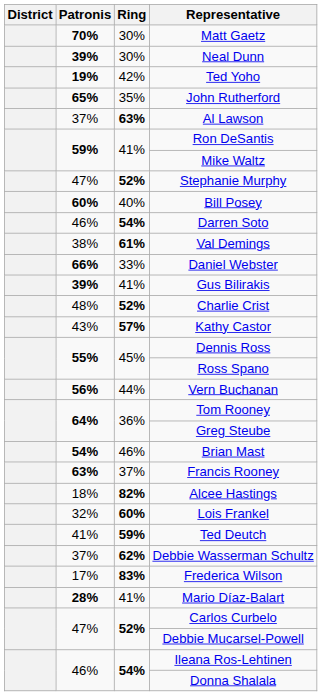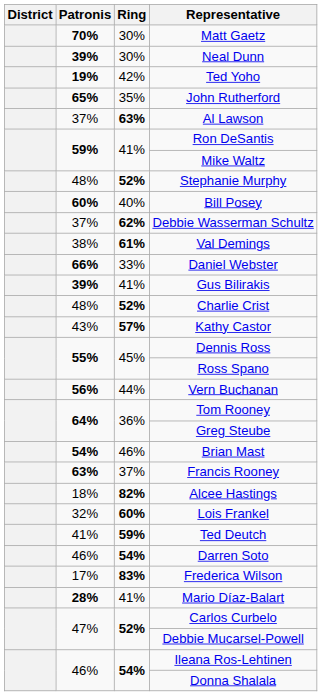 <table class=wikitable>
 <tr>
 <th>District</th>
 <th>Patronis</th>
 <th>Ring</th>
 <th>Representative</th>
 </tr>
 <tr align=center>
 <th></th>
 <td><strong>70%</strong></td>
 <td>30%</td>
 <td><a href='#'>Matt Gaetz</a></td>
 </tr>
 <tr align=center>
 <th></th>
 <td><strong>39%</strong></td>
 <td>30%</td>
 <td><a href='#'>Neal Dunn</a></td>
 </tr>
 <tr align=center>
 <th></th>
 <td><strong>19%</strong></td>
 <td>42%</td>
 <td><a href='#'>Ted Yoho</a></td>
 </tr>
 <tr align=center>
 <th></th>
 <td><strong>65%</strong></td>
 <td>35%</td>
 <td><a href='#'>John Rutherford</a></td>
 </tr>
 <tr align=center>
 <th></th>
 <td>37%</td>
 <td><strong>63%</strong></td>
 <td><a href='#'>Al Lawson</a></td>
 </tr>
 <tr align=center>
 <th rowspan=2 ></th>
 <td rowspan=2><strong>59%</strong></td>
 <td rowspan=2>41%</td>
 <td><a href='#'>Ron DeSantis</a></td>
 </tr>
 <tr align=center>
 <td><a href='#'>Mike Waltz</a></td>
 </tr>
 <tr align=center>
 <th></th>
-<td>47%</td>
+<td>48%</td>
 <td><strong>52%</strong></td>
 <td><a href='#'>Stephanie Murphy</a></td>
 </tr>
 <tr align=center>
 <th></th>
 <td><strong>60%</strong></td>
 <td>40%</td>
 <td><a href='#'>Bill Posey</a></td>
 </tr>
 <tr align=center>
 <th></th>
-<td>46%</td>
-<td><strong>54%</strong></td>
-<td><a href='#'>Darren Soto</a></td>
+<td>37%</td>
+<td><strong>62%</strong></td>
+<td><a href='#'>Debbie Wasserman Schultz</a></td>
 </tr>
 <tr align=center>
 <th></th>
 <td>38%</td>
 <td><strong>61%</strong></td>
 <td><a href='#'>Val Demings</a></td>
 </tr>
 <tr align=center>
 <th></th>
 <td><strong>66%</strong></td>
 <td>33%</td>
 <td><a href='#'>Daniel Webster</a></td>
 </tr>
 <tr align=center>
 <th></th>
 <td><strong>39%</strong></td>
 <td>41%</td>
 <td><a href='#'>Gus Bilirakis</a></td>
 </tr>
 <tr align=center>
 <th></th>
 <td>48%</td>
 <td><strong>52%</strong></td>
 <td><a href='#'>Charlie Crist</a></td>
 </tr>
 <tr align=center>
 <th></th>
 <td>43%</td>
 <td><strong>57%</strong></td>
 <td><a href='#'>Kathy Castor</a></td>
 </tr>
 <tr align=center>
 <th rowspan=2 ></th>
 <td rowspan=2><strong>55%</strong></td>
 <td rowspan=2>45%</td>
 <td><a href='#'>Dennis Ross</a></td>
 </tr>
 <tr align=center>
 <td><a href='#'>Ross Spano</a></td>
 </tr>
 <tr align=center>
 <th></th>
 <td><strong>56%</strong></td>
 <td>44%</td>
 <td><a href='#'>Vern Buchanan</a></td>
 </tr>
 <tr align=center>
 <th rowspan=2 ></th>
 <td rowspan=2><strong>64%</strong></td>
 <td rowspan=2>36%</td>
 <td><a href='#'>Tom Rooney</a></td>
 </tr>
 <tr align=center>
 <td><a href='#'>Greg Steube</a></td>
 </tr>
 <tr align=center>
 <th></th>
 <td><strong>54%</strong></td>
 <td>46%</td>
 <td><a href='#'>Brian Mast</a></td>
 </tr>
 <tr align=center>
 <th></th>
 <td><strong>63%</strong></td>
 <td>37%</td>
 <td><a href='#'>Francis Rooney</a></td>
 </tr>
 <tr align=center>
 <th></th>
 <td>18%</td>
 <td><strong>82%</strong></td>
 <td><a href='#'>Alcee Hastings</a></td>
 </tr>
 <tr align=center>
 <th></th>
 <td>32%</td>
 <td><strong>60%</strong></td>
 <td><a href='#'>Lois Frankel</a></td>
 </tr>
 <tr align=center>
 <th></th>
 <td>41%</td>
 <td><strong>59%</strong></td>
 <td><a href='#'>Ted Deutch</a></td>
 </tr>
 <tr align=center>
 <th></th>
-<td>37%</td>
-<td><strong>62%</strong></td>
-<td><a href='#'>Debbie Wasserman Schultz</a></td>
+<td>46%</td>
+<td><strong>54%</strong></td>
+<td><a href='#'>Darren Soto</a></td>
 </tr>
 <tr align=center>
 <th></th>
 <td>17%</td>
 <td><strong>83%</strong></td>
 <td><a href='#'>Frederica Wilson</a></td>
 </tr>
 <tr align=center>
 <th></th>
 <td><strong>28%</strong></td>
 <td>41%</td>
 <td><a href='#'>Mario Díaz-Balart</a></td>
 </tr>
 <tr align=center>
 <th rowspan=2 ></th>
 <td rowspan=2>47%</td>
 <td rowspan=2><strong>52%</strong></td>
 <td><a href='#'>Carlos Curbelo</a></td>
 </tr>
 <tr align=center>
 <td><a href='#'>Debbie Mucarsel-Powell</a></td>
 </tr>
 <tr align=center>
 <th rowspan=2 ></th>
 <td rowspan=2>46%</td>
 <td rowspan=2><strong>54%</strong></td>
 <td><a href='#'>Ileana Ros-Lehtinen</a></td>
 </tr>
 <tr align=center>
 <td><a href='#'>Donna Shalala</a></td>
 </tr>
 </table>
